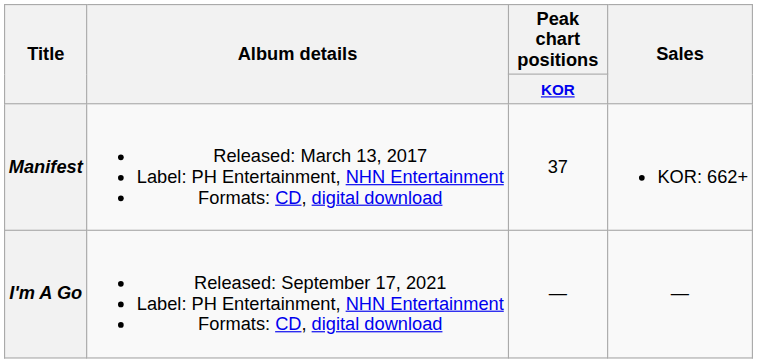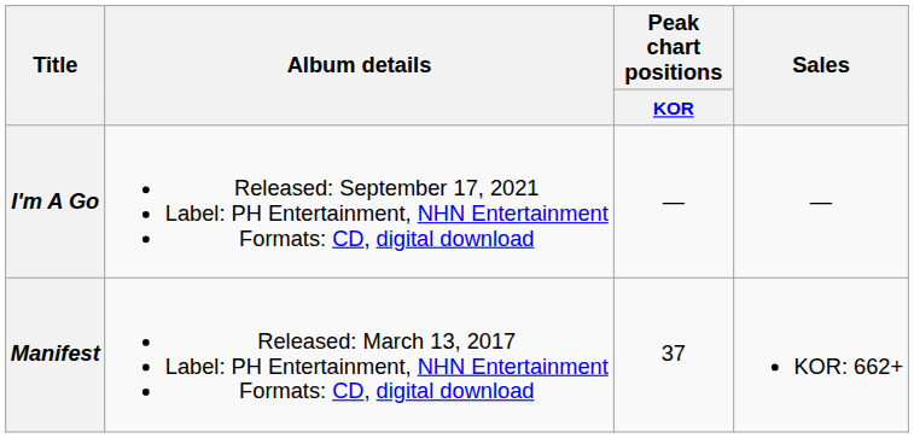 <table class="wikitable plainrowheaders" style="text-align:center;">
 <tr>
 <th scope="col" rowspan="2">Title</th>
 <th scope="col" rowspan="2">Album details</th>
 <th scope="col" colspan="1" style="width:5em;">Peak chart positions</th>
 <th scope="col" rowspan="2">Sales</th>
 </tr>
 <tr>
 <th><small><a href='#'>KOR</a></small><br></th>
 </tr>
 <tr>
+<th scope="row"><em>I'm A Go</em></th>
+<td><br><ul><li>Released: September 17, 2021</li><li>Label: PH Entertainment, <a href='#'>NHN Entertainment</a></li><li>Formats: <a href='#'>CD</a>, <a href='#'>digital download</a></li></ul></td>
+<td>—</td>
+<td>—</td>
+</tr>
+<tr>
 <th scope="row"><em>Manifest</em></th>
 <td><br><ul><li>Released: March 13, 2017</li><li>Label: PH Entertainment, <a href='#'>NHN Entertainment</a></li><li>Formats: <a href='#'>CD</a>, <a href='#'>digital download</a></li></ul></td>
 <td>37</td>
 <td><br><ul><li>KOR: 662+</li></ul></td>
 </tr>
-<tr>
-<th scope="row"><em>I'm A Go</em></th>
-<td><br><ul><li>Released: September 17, 2021</li><li>Label: PH Entertainment, <a href='#'>NHN Entertainment</a></li><li>Formats: <a href='#'>CD</a>, <a href='#'>digital download</a></li></ul></td>
-<td>—</td>
-<td>—</td>
-</tr>
 </table>
